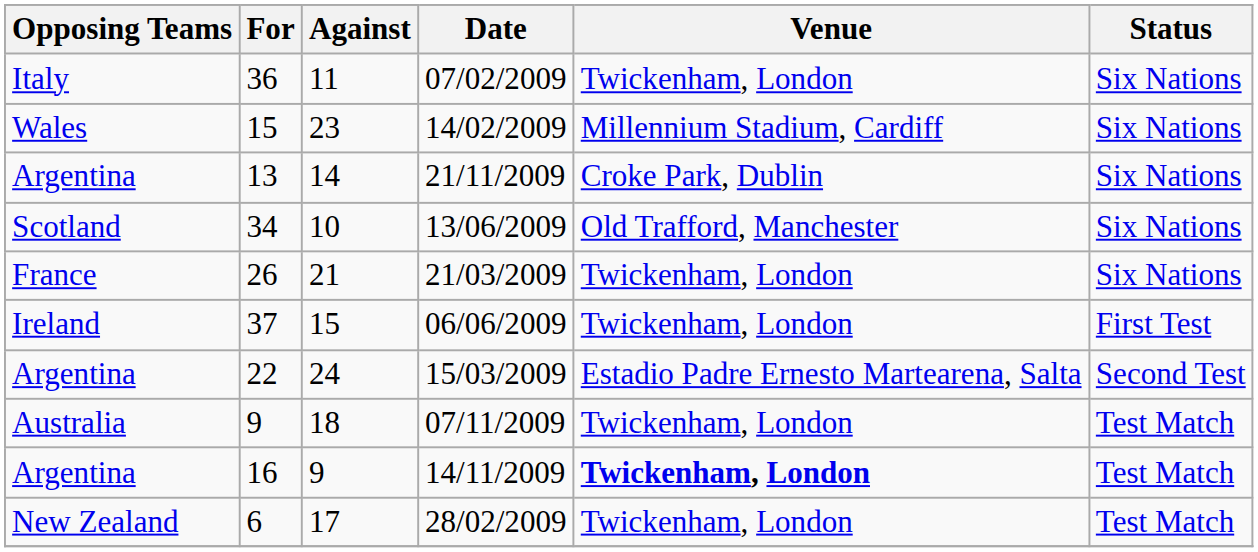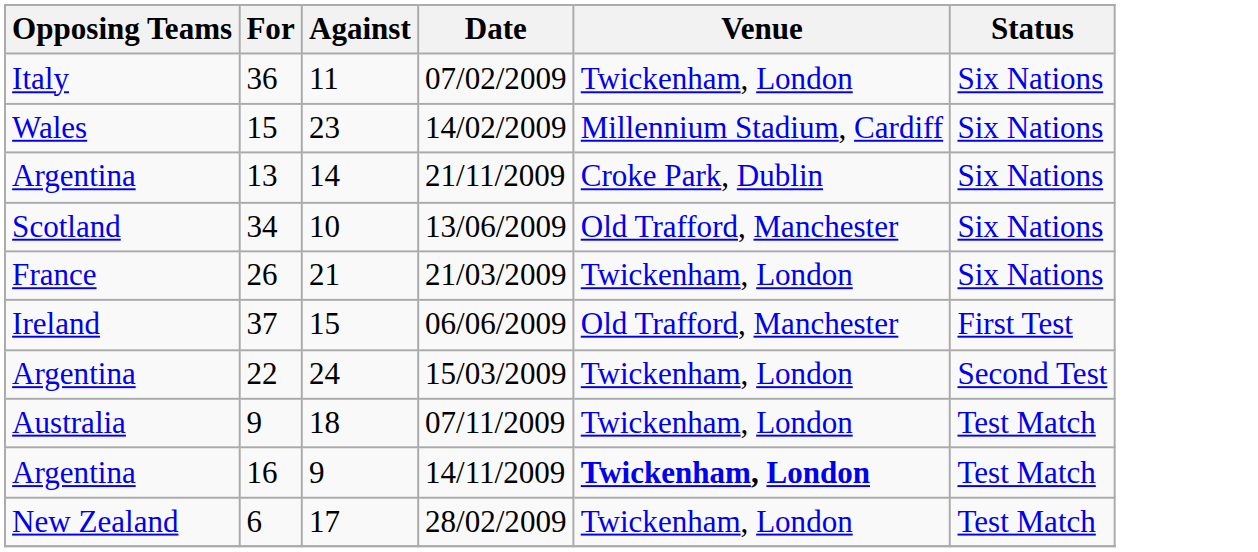 <table class="wikitable">
 <tr>
 <th>Opposing Teams</th>
 <th>For</th>
 <th>Against</th>
 <th>Date</th>
 <th>Venue</th>
 <th>Status</th>
 </tr>
 <tr>
 <td><a href='#'>Italy</a></td>
 <td>36</td>
 <td>11</td>
 <td>07/02/2009</td>
 <td><a href='#'>Twickenham</a>, <a href='#'>London</a></td>
 <td><a href='#'>Six Nations</a></td>
 </tr>
 <tr>
 <td><a href='#'>Wales</a></td>
 <td>15</td>
 <td>23</td>
 <td>14/02/2009</td>
 <td><a href='#'>Millennium Stadium</a>, <a href='#'>Cardiff</a></td>
 <td><a href='#'>Six Nations</a></td>
 </tr>
 <tr>
 <td><a href='#'>Argentina</a></td>
 <td>13</td>
 <td>14</td>
 <td>21/11/2009</td>
 <td><a href='#'>Croke Park</a>, <a href='#'>Dublin</a></td>
 <td><a href='#'>Six Nations</a></td>
 </tr>
 <tr>
 <td><a href='#'>Scotland</a></td>
 <td>34</td>
 <td>10</td>
 <td>13/06/2009</td>
 <td><a href='#'>Old Trafford</a>, <a href='#'>Manchester</a></td>
 <td><a href='#'>Six Nations</a></td>
 </tr>
 <tr>
 <td><a href='#'>France</a></td>
 <td>26</td>
 <td>21</td>
 <td>21/03/2009</td>
 <td><a href='#'>Twickenham</a>, <a href='#'>London</a></td>
 <td><a href='#'>Six Nations</a></td>
 </tr>
 <tr>
 <td><a href='#'>Ireland</a></td>
 <td>37</td>
 <td>15</td>
 <td>06/06/2009</td>
-<td><a href='#'>Twickenham</a>, <a href='#'>London</a></td>
+<td><a href='#'>Old Trafford</a>, <a href='#'>Manchester</a></td>
 <td><a href='#'>First Test</a></td>
 </tr>
 <tr>
 <td><a href='#'>Argentina</a></td>
 <td>22</td>
 <td>24</td>
 <td>15/03/2009</td>
-<td><a href='#'>Estadio Padre Ernesto Martearena</a>, <a href='#'>Salta</a></td>
+<td><a href='#'>Twickenham</a>, <a href='#'>London</a></td>
 <td><a href='#'>Second Test</a></td>
 </tr>
 <tr>
 <td><a href='#'>Australia</a></td>
 <td>9</td>
 <td>18</td>
 <td>07/11/2009</td>
 <td><a href='#'>Twickenham</a>, <a href='#'>London</a></td>
 <td><a href='#'>Test Match</a></td>
 </tr>
 <tr>
 <td><a href='#'>Argentina</a></td>
 <td>16</td>
 <td>9</td>
 <td>14/11/2009</td>
 <td><strong><a href='#'>Twickenham</a>, <a href='#'>London</a></strong></td>
 <td><a href='#'>Test Match</a></td>
 </tr>
 <tr>
 <td><a href='#'>New Zealand</a></td>
 <td>6</td>
 <td>17</td>
 <td>28/02/2009</td>
 <td><a href='#'>Twickenham</a>, <a href='#'>London</a></td>
 <td><a href='#'>Test Match</a></td>
 </tr>
 <tr>
 </tr>
 </table>
